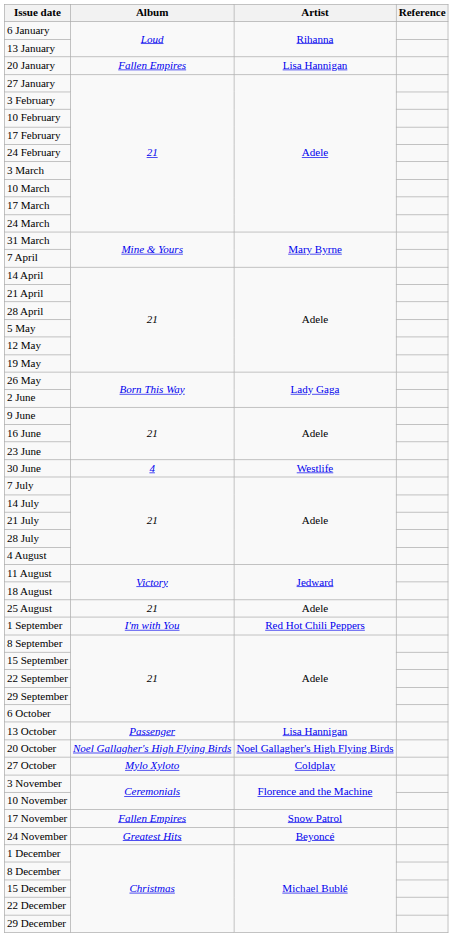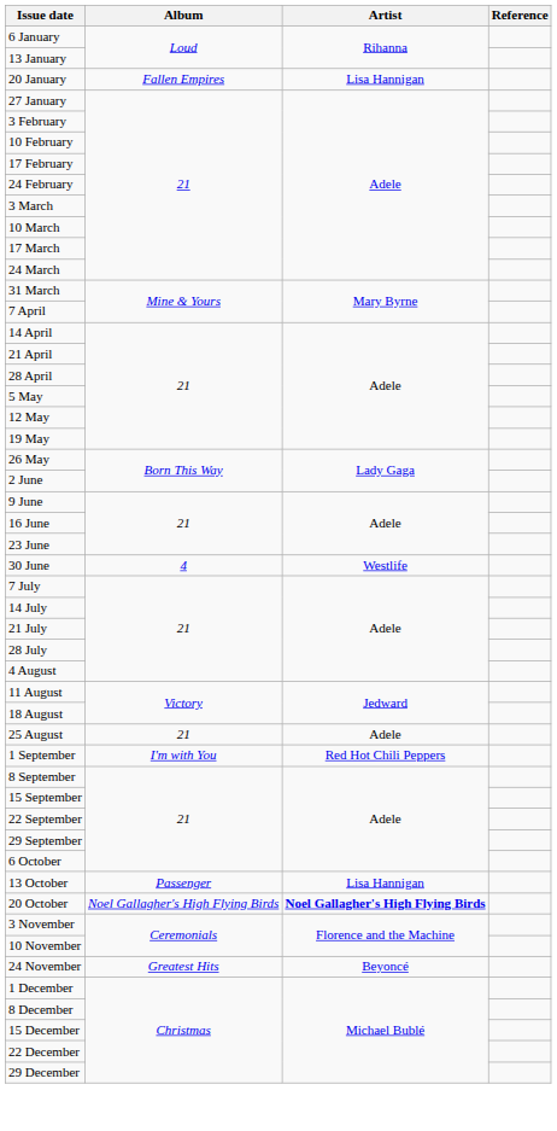 <table class="wikitable">
 <tr>
 <th>Issue date</th>
 <th>Album</th>
 <th>Artist</th>
 <th>Reference</th>
 </tr>
 <tr>
 <td>6 January</td>
 <td align="center" rowspan="2"><em><a href='#'>Loud</a></em></td>
 <td align="center" rowspan="2"><a href='#'>Rihanna</a></td>
 <td align="center"></td>
 </tr>
 <tr>
 <td>13 January</td>
 <td align="center"></td>
 </tr>
 <tr>
 <td>20 January</td>
 <td align="center"><em><a href='#'>Fallen Empires</a></em></td>
 <td align="center"><a href='#'>Lisa Hannigan</a></td>
 <td align="center"></td>
 </tr>
 <tr>
 <td>27 January</td>
 <td align="center" rowspan="9"><em><a href='#'>21</a></em></td>
 <td align="center" rowspan="9"><a href='#'>Adele</a></td>
 <td align="center"></td>
 </tr>
 <tr>
 <td>3 February</td>
 <td align="center"></td>
 </tr>
 <tr>
 <td>10 February</td>
 <td align="center"></td>
 </tr>
 <tr>
 <td>17 February</td>
 <td align="center"></td>
 </tr>
 <tr>
 <td>24 February</td>
 <td align="center"></td>
 </tr>
 <tr>
 <td>3 March</td>
 <td align="center"></td>
 </tr>
 <tr>
 <td>10 March</td>
 <td align="center"></td>
 </tr>
 <tr>
 <td>17 March</td>
 <td align="center"></td>
 </tr>
 <tr>
 <td>24 March</td>
 <td align="center"></td>
 </tr>
 <tr>
 <td>31 March</td>
 <td align="center" rowspan="2"><em><a href='#'>Mine & Yours</a></em></td>
 <td align="center" rowspan="2"><a href='#'>Mary Byrne</a></td>
 <td align="center"></td>
 </tr>
 <tr>
 <td>7 April</td>
 <td align="center"></td>
 </tr>
 <tr>
 <td>14 April</td>
 <td align="center" rowspan="6"><em>21</em></td>
 <td align="center" rowspan="6">Adele</td>
 <td align="center"></td>
 </tr>
 <tr>
 <td>21 April</td>
 <td align="center"></td>
 </tr>
 <tr>
 <td>28 April</td>
 <td align="center"></td>
 </tr>
 <tr>
 <td>5 May</td>
 <td align="center"></td>
 </tr>
 <tr>
 <td>12 May</td>
 <td align="center"></td>
 </tr>
 <tr>
 <td>19 May</td>
 <td align="center"></td>
 </tr>
 <tr>
 <td>26 May</td>
 <td align="center" rowspan="2"><em><a href='#'>Born This Way</a></em></td>
 <td align="center" rowspan="2"><a href='#'>Lady Gaga</a></td>
 <td align="center"></td>
 </tr>
 <tr>
 <td>2 June</td>
 <td align="center"></td>
 </tr>
 <tr>
 <td>9 June</td>
 <td align="center" rowspan="3"><em>21</em></td>
 <td align="center" rowspan="3">Adele</td>
 <td align="center"></td>
 </tr>
 <tr>
 <td>16 June</td>
 <td align="center"></td>
 </tr>
 <tr>
 <td>23 June</td>
 <td align="center"></td>
 </tr>
 <tr>
 <td>30 June</td>
 <td align="center"><em><a href='#'>4</a></em></td>
 <td align="center"><a href='#'>Westlife</a></td>
 <td align="center"></td>
 </tr>
 <tr>
 <td>7 July</td>
 <td align="center" rowspan="5"><em>21</em></td>
 <td align="center" rowspan="5">Adele</td>
 <td align="center"></td>
 </tr>
 <tr>
 <td>14 July</td>
 <td align="center"></td>
 </tr>
 <tr>
 <td>21 July</td>
 <td align="center"></td>
 </tr>
 <tr>
 <td>28 July</td>
 <td align="center"></td>
 </tr>
 <tr>
 <td>4 August</td>
 <td align="center"></td>
 </tr>
 <tr>
 <td>11 August</td>
 <td align="center" rowspan="2"><em><a href='#'>Victory</a></em></td>
 <td align="center" rowspan="2"><a href='#'>Jedward</a></td>
 <td align="center"></td>
 </tr>
 <tr>
 <td>18 August</td>
 <td align="center"></td>
 </tr>
 <tr>
 <td>25 August</td>
 <td align="center"><em>21</em></td>
 <td align="center">Adele</td>
 <td align="center"></td>
 </tr>
 <tr>
 <td>1 September</td>
 <td align="center"><em><a href='#'>I'm with You</a></em></td>
 <td align="center"><a href='#'>Red Hot Chili Peppers</a></td>
 <td align="center"></td>
 </tr>
 <tr>
 <td>8 September</td>
 <td align="center" rowspan="5"><em>21</em></td>
 <td align="center" rowspan="5">Adele</td>
 <td align="center"></td>
 </tr>
 <tr>
 <td>15 September</td>
 <td align="center"></td>
 </tr>
 <tr>
 <td>22 September</td>
 <td align="center"></td>
 </tr>
 <tr>
 <td>29 September</td>
 <td align="center"></td>
 </tr>
 <tr>
 <td>6 October</td>
 <td align="center"></td>
 </tr>
 <tr>
 <td>13 October</td>
 <td align="center"><em><a href='#'>Passenger</a></em></td>
 <td align="center"><a href='#'>Lisa Hannigan</a></td>
 <td align="center"></td>
 </tr>
 <tr>
 <td>20 October</td>
 <td align="center"><em><a href='#'>Noel Gallagher's High Flying Birds</a></em></td>
-<td align="center"><a href='#'>Noel Gallagher's High Flying Birds</a></td>
-<td align="center"></td>
-</tr>
-<tr>
-<td>27 October</td>
-<td align="center"><em><a href='#'>Mylo Xyloto</a></em></td>
-<td align="center"><a href='#'>Coldplay</a></td>
+<td align="center"><strong><a href='#'>Noel Gallagher's High Flying Birds</a></strong></td>
 <td align="center"></td>
 </tr>
 <tr>
 <td>3 November</td>
 <td align="center" rowspan="2"><em><a href='#'>Ceremonials</a></em></td>
 <td align="center" rowspan="2"><a href='#'>Florence and the Machine</a></td>
 <td align="center"></td>
 </tr>
 <tr>
 <td>10 November</td>
-<td align="center"></td>
-</tr>
-<tr>
-<td>17 November</td>
-<td align="center"><em><a href='#'>Fallen Empires</a></em></td>
-<td align="center"><a href='#'>Snow Patrol</a></td>
 <td align="center"></td>
 </tr>
 <tr>
 <td>24 November</td>
 <td align="center"><em><a href='#'>Greatest Hits</a></em></td>
 <td align="center"><a href='#'>Beyoncé</a></td>
 <td align="center"></td>
 </tr>
 <tr>
 <td>1 December</td>
 <td align="center" rowspan="5"><em><a href='#'>Christmas</a></em></td>
 <td align="center" rowspan="5"><a href='#'>Michael Bublé</a></td>
 <td align="center"></td>
 </tr>
 <tr>
 <td>8 December</td>
 <td align="center"></td>
 </tr>
 <tr>
 <td>15 December</td>
 <td align="center"></td>
 </tr>
 <tr>
 <td>22 December</td>
 <td align="center"></td>
 </tr>
 <tr>
 <td>29 December</td>
 <td align="center"></td>
 </tr>
 </table>
